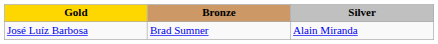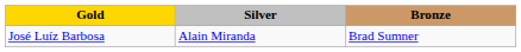 <table class="wikitable" style="text-align:left">
 <tr align="center">
 <td width=200 bgcolor=gold><strong>Gold</strong></td>
+<td width=200 bgcolor=silver><strong>Silver</strong></td>
 <td width=200 bgcolor=CC9966><strong>Bronze</strong></td>
-<td width=200 bgcolor=silver><strong>Silver</strong></td>
 </tr>
 <tr>
 <td><a href='#'>José Luíz Barbosa</a><br><em></em></td>
+<td><a href='#'>Alain Miranda</a><br><em></em></td>
 <td><a href='#'>Brad Sumner</a><br><em></em></td>
-<td><a href='#'>Alain Miranda</a><br><em></em></td>
 </tr>
 </table>
